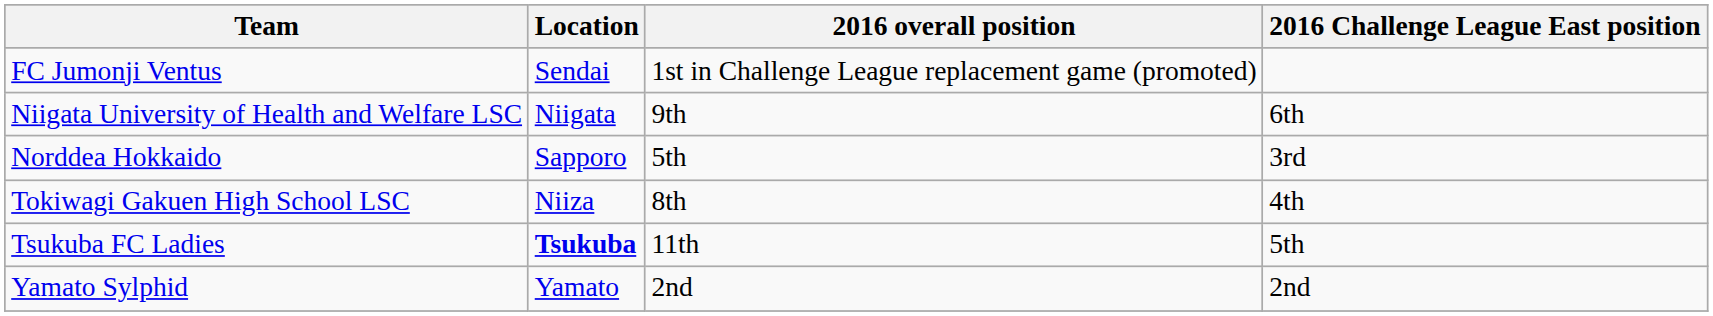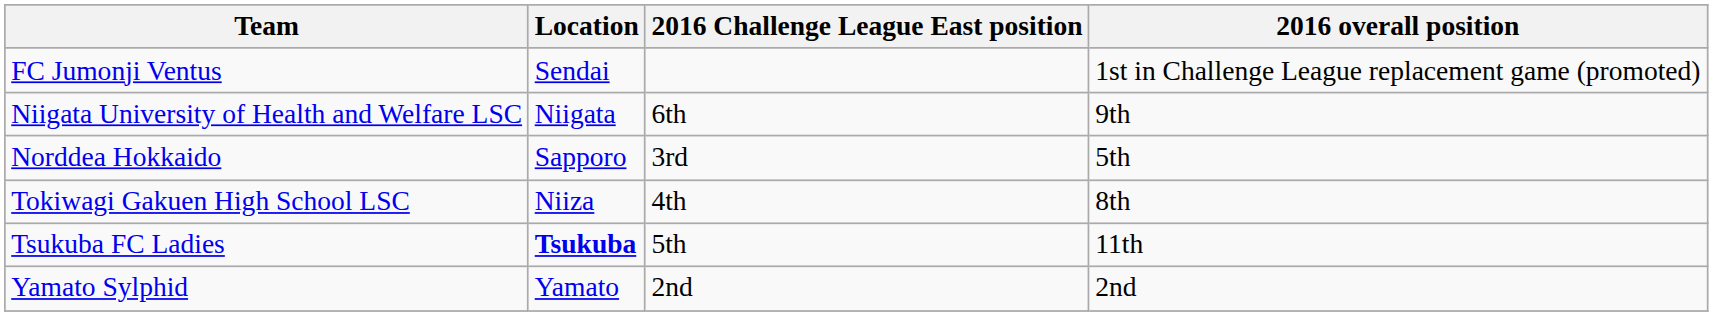 <table class="wikitable sortable">
 <tr>
 <th>Team</th>
 <th>Location</th>
+<th data-sort-type="number">2016 Challenge League East position</th>
 <th data-sort-type="number">2016 overall position</th>
-<th data-sort-type="number">2016 Challenge League East position</th>
 </tr>
 <tr>
 <td><a href='#'>FC Jumonji Ventus</a></td>
 <td><a href='#'>Sendai</a></td>
+<td></td>
 <td>1st in Challenge League replacement game (promoted)</td>
-<td></td>
 </tr>
 <tr>
 <td><a href='#'>Niigata University of Health and Welfare LSC</a></td>
 <td><a href='#'>Niigata</a></td>
+<td>6th</td>
 <td>9th</td>
-<td>6th</td>
 </tr>
 <tr>
 <td><a href='#'>Norddea Hokkaido</a></td>
 <td><a href='#'>Sapporo</a></td>
+<td>3rd</td>
 <td>5th</td>
-<td>3rd</td>
 </tr>
 <tr>
 <td><a href='#'>Tokiwagi Gakuen High School LSC</a></td>
 <td><a href='#'>Niiza</a></td>
+<td>4th</td>
 <td>8th</td>
-<td>4th</td>
 </tr>
 <tr>
 <td><a href='#'>Tsukuba FC Ladies</a></td>
 <td><strong><a href='#'>Tsukuba</a></strong></td>
+<td>5th</td>
 <td>11th</td>
-<td>5th</td>
 </tr>
 <tr>
 <td><a href='#'>Yamato Sylphid</a></td>
 <td><a href='#'>Yamato</a></td>
 <td>2nd</td>
 <td>2nd</td>
 </tr>
 </table>
